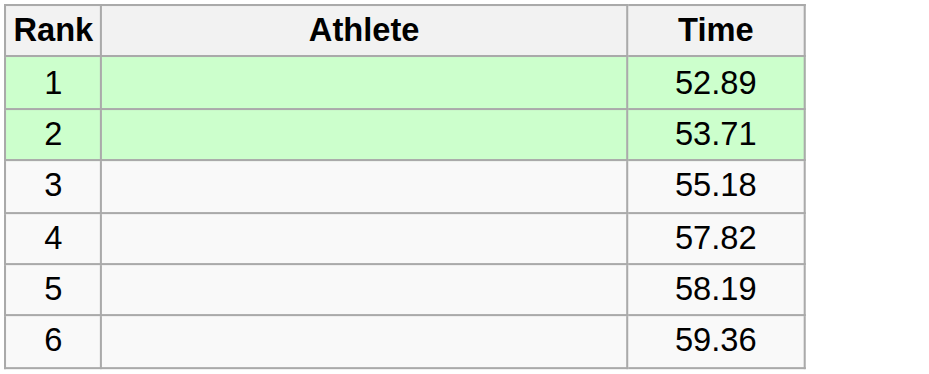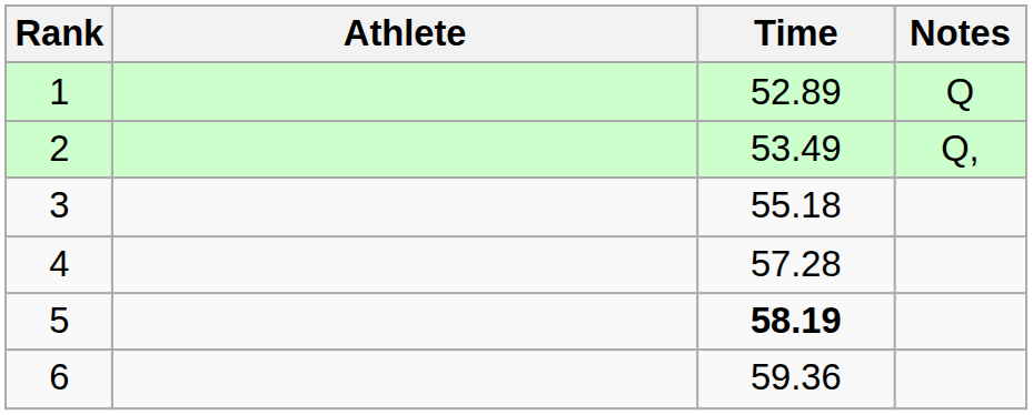 <table class="wikitable" style="text-align:center">
 <tr>
 <th width=40>Rank</th>
 <th width=250>Athlete</th>
 <th width=80>Time</th>
+<th width=50>Notes</th>
 </tr>
 <tr bgcolor=ccffcc>
 <td>1</td>
 <td align=left></td>
 <td>52.89</td>
+<td>Q</td>
 </tr>
 <tr bgcolor=ccffcc>
 <td>2</td>
 <td align=left></td>
-<td>53.71</td>
+<td>53.49</td>
+<td>Q, </td>
 </tr>
 <tr>
 <td>3</td>
 <td align=left></td>
 <td>55.18</td>
+<td></td>
 </tr>
 <tr>
 <td>4</td>
 <td align=left></td>
-<td>57.82</td>
+<td>57.28</td>
+<td></td>
 </tr>
 <tr>
 <td>5</td>
 <td align=left></td>
-<td>58.19</td>
+<td><strong>58.19</strong></td>
+<td></td>
 </tr>
 <tr>
 <td>6</td>
 <td align=left></td>
 <td>59.36</td>
+<td></td>
 </tr>
 </table>
